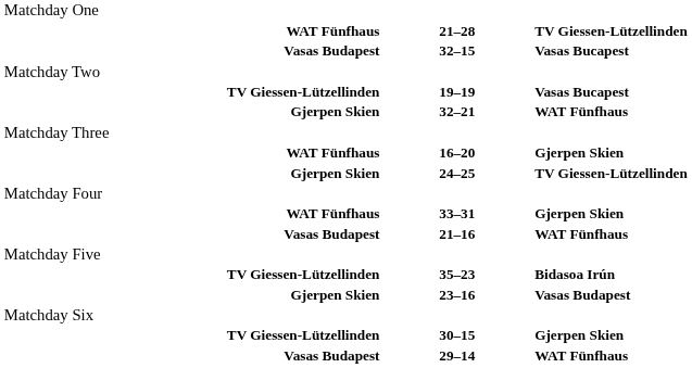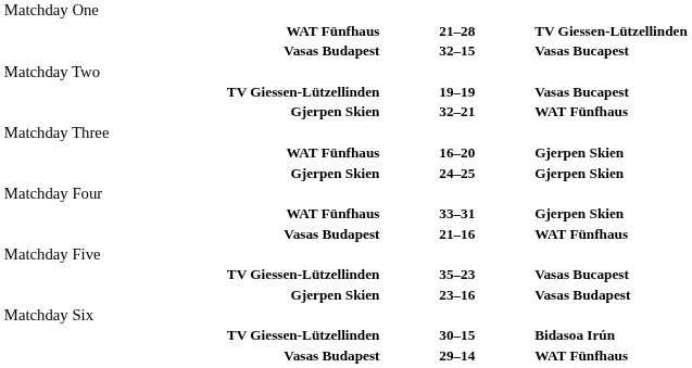 <table width=100% cellspacing=1>
 <tr>
 <th width=30%></th>
 <th width=12%></th>
 <th width=30%></th>
 <th></th>
 </tr>
 <tr>
 <td>Matchday One</td>
 </tr>
 <tr style=font-size:90%>
 <td align=right><strong>WAT Fünfhaus</strong></td>
 <td align=center><strong>21–28</strong></td>
 <td><strong>TV Giessen-Lützellinden</strong></td>
 </tr>
 <tr style=font-size:90%>
 <td align=right><strong>Vasas Budapest</strong></td>
 <td align=center><strong>32–15</strong></td>
 <td><strong>Vasas Bucapest</strong></td>
 </tr>
 <tr>
 <td>Matchday Two</td>
 </tr>
 <tr style=font-size:90%>
 <td align=right><strong>TV Giessen-Lützellinden</strong></td>
 <td align=center><strong>19–19</strong></td>
 <td><strong>Vasas Bucapest</strong></td>
 </tr>
 <tr style=font-size:90%>
 <td align=right><strong>Gjerpen Skien</strong></td>
 <td align=center><strong>32–21</strong></td>
 <td><strong>WAT Fünfhaus</strong></td>
 </tr>
 <tr>
 <td>Matchday Three</td>
 </tr>
 <tr style=font-size:90%>
 <td align=right><strong>WAT Fünfhaus</strong></td>
 <td align=center><strong>16–20</strong></td>
 <td><strong>Gjerpen Skien</strong></td>
 </tr>
 <tr style=font-size:90%>
 <td align=right><strong>Gjerpen Skien</strong></td>
 <td align=center><strong>24–25</strong></td>
-<td><strong>TV Giessen-Lützellinden</strong></td>
+<td><strong>Gjerpen Skien</strong></td>
 </tr>
 <tr>
 <td>Matchday Four</td>
 </tr>
 <tr style=font-size:90%>
 <td align=right><strong>WAT Fünfhaus</strong></td>
 <td align=center><strong>33–31</strong></td>
 <td><strong>Gjerpen Skien</strong></td>
 </tr>
 <tr style=font-size:90%>
 <td align=right><strong>Vasas Budapest</strong></td>
 <td align=center><strong>21–16</strong></td>
 <td><strong>WAT Fünfhaus</strong></td>
 </tr>
 <tr>
 <td>Matchday Five</td>
 </tr>
 <tr style=font-size:90%>
 <td align=right><strong>TV Giessen-Lützellinden</strong></td>
 <td align=center><strong>35–23</strong></td>
-<td><strong>Bidasoa Irún</strong></td>
+<td><strong>Vasas Bucapest</strong></td>
 </tr>
 <tr style=font-size:90%>
 <td align=right><strong>Gjerpen Skien</strong></td>
 <td align=center><strong>23–16</strong></td>
 <td><strong>Vasas Budapest</strong></td>
 </tr>
 <tr>
 <td>Matchday Six</td>
 </tr>
 <tr style=font-size:90%>
 <td align=right><strong>TV Giessen-Lützellinden</strong></td>
 <td align=center><strong>30–15</strong></td>
-<td><strong>Gjerpen Skien</strong></td>
+<td><strong>Bidasoa Irún</strong></td>
 </tr>
 <tr style=font-size:90%>
 <td align=right><strong>Vasas Budapest</strong></td>
 <td align=center><strong>29–14</strong></td>
 <td><strong>WAT Fünfhaus</strong></td>
 </tr>
 </table>
